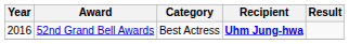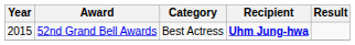 <table class="wikitable sortable plainrowheaders" style="text-align:center;">
 <tr>
 <th>Year</th>
 <th>Award</th>
 <th>Category</th>
 <th>Recipient</th>
 <th>Result</th>
 </tr>
 <tr>
-<td>2016</td>
+<td>2015</td>
 <td><a href='#'>52nd Grand Bell Awards</a></td>
 <td>Best Actress</td>
 <td><strong><a href='#'>Uhm Jung-hwa</a></strong></td>
 <td></td>
 </tr>
 <tr>
 </tr>
 </table>
